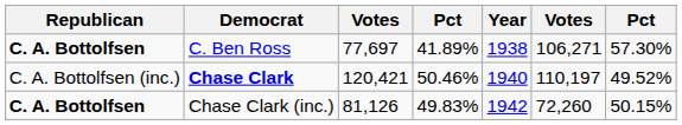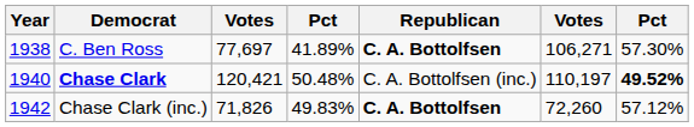 <table class="wikitable" style="margin:0.5em ; font-size:95%">
 <tr>
-<th>Republican</th>
+<th>Year</th>
 <th>Democrat</th>
 <th>Votes</th>
 <th>Pct</th>
-<th>Year</th>
+<th>Republican</th>
 <th>Votes</th>
 <th>Pct</th>
 </tr>
 <tr>
-<td><strong>C. A. Bottolfsen</strong></td>
+<td><a href='#'>1938</a></td>
 <td><a href='#'>C. Ben Ross</a></td>
 <td>77,697</td>
 <td>41.89%</td>
-<td><a href='#'>1938</a></td>
+<td><strong>C. A. Bottolfsen</strong></td>
 <td>106,271</td>
 <td>57.30%</td>
 </tr>
 <tr>
-<td>C. A. Bottolfsen (inc.)</td>
+<td><a href='#'>1940</a></td>
 <td><strong><a href='#'>Chase Clark</a></strong></td>
 <td>120,421</td>
-<td>50.46%</td>
-<td><a href='#'>1940</a></td>
+<td>50.48%</td>
+<td>C. A. Bottolfsen (inc.)</td>
 <td>110,197</td>
-<td>49.52%</td>
+<td><strong>49.52%</strong></td>
 </tr>
 <tr>
+<td><a href='#'>1942</a></td>
+<td>Chase Clark (inc.)</td>
+<td>71,826</td>
+<td>49.83%</td>
 <td><strong>C. A. Bottolfsen</strong></td>
-<td>Chase Clark (inc.)</td>
-<td>81,126</td>
-<td>49.83%</td>
-<td><a href='#'>1942</a></td>
 <td>72,260</td>
-<td>50.15%</td>
+<td>57.12%</td>
 </tr>
 </table>
